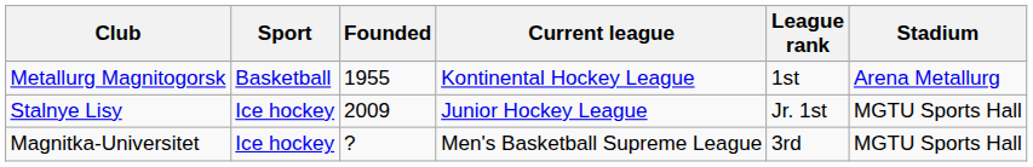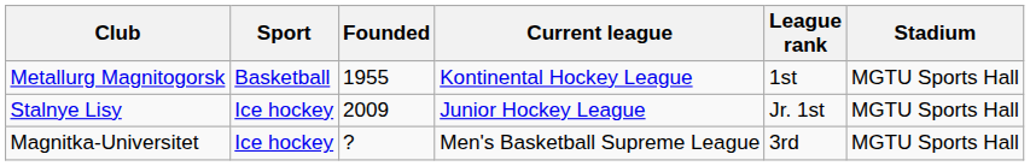 <table class="wikitable sortable">
 <tr>
 <th>Club</th>
 <th>Sport</th>
 <th>Founded</th>
 <th>Current league</th>
 <th>League<br>rank</th>
 <th>Stadium</th>
 </tr>
 <tr>
 <td><a href='#'>Metallurg Magnitogorsk</a></td>
 <td><a href='#'>Basketball</a></td>
 <td>1955</td>
 <td><a href='#'>Kontinental Hockey League</a></td>
 <td>1st</td>
-<td><a href='#'>Arena Metallurg</a></td>
+<td>MGTU Sports Hall</td>
 </tr>
 <tr>
 <td><a href='#'>Stalnye Lisy</a></td>
 <td><a href='#'>Ice hockey</a></td>
 <td>2009</td>
 <td><a href='#'>Junior Hockey League</a></td>
 <td>Jr. 1st</td>
 <td>MGTU Sports Hall</td>
 </tr>
 <tr>
 <td>Magnitka-Universitet</td>
 <td><a href='#'>Ice hockey</a></td>
 <td>?</td>
 <td>Men's Basketball Supreme League</td>
 <td>3rd</td>
 <td>MGTU Sports Hall</td>
 </tr>
 </table>
